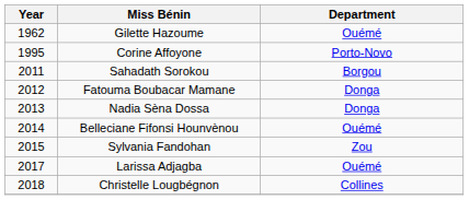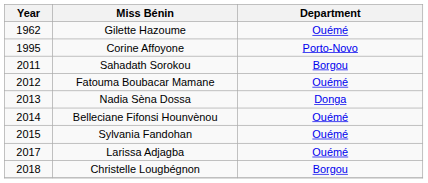 <table class="wikitable sortable" style="font-size: 95%; text-align:center">
 <tr>
 <th width="60">Year</th>
 <th width="250">Miss Bénin</th>
 <th width="250">Department</th>
 </tr>
 <tr>
 <td>1962</td>
 <td>Gilette Hazoume</td>
 <td><a href='#'>Ouémé</a></td>
 </tr>
 <tr>
 <td>1995</td>
 <td>Corine Affoyone</td>
 <td><a href='#'>Porto-Novo</a></td>
 </tr>
 <tr>
 <td>2011</td>
 <td>Sahadath Sorokou</td>
 <td><a href='#'>Borgou</a></td>
 </tr>
 <tr>
 <td>2012</td>
 <td>Fatouma Boubacar Mamane</td>
-<td><a href='#'>Donga</a></td>
+<td><a href='#'>Ouémé</a></td>
 </tr>
 <tr>
 <td>2013</td>
 <td>Nadia Sèna Dossa</td>
 <td><a href='#'>Donga</a></td>
 </tr>
 <tr>
 <td>2014</td>
 <td>Belleciane Fifonsi Hounvènou</td>
 <td><a href='#'>Ouémé</a></td>
 </tr>
 <tr>
 <td>2015</td>
 <td>Sylvania Fandohan</td>
-<td><a href='#'>Zou</a></td>
+<td><a href='#'>Ouémé</a></td>
 </tr>
 <tr>
 <td>2017</td>
 <td>Larissa Adjagba</td>
 <td><a href='#'>Ouémé</a></td>
 </tr>
 <tr>
 <td>2018</td>
 <td>Christelle Lougbégnon</td>
-<td><a href='#'>Collines</a></td>
+<td><a href='#'>Borgou</a></td>
 </tr>
 <tr>
 </tr>
 </table>
